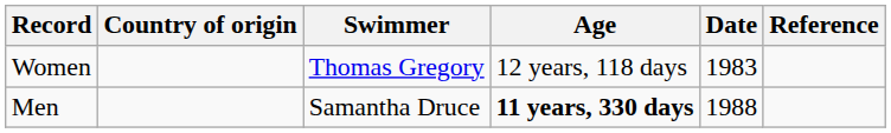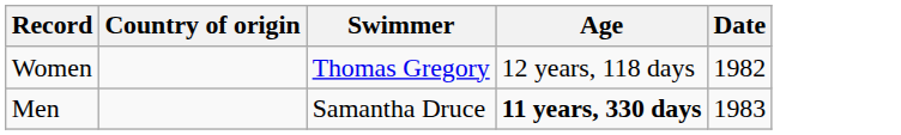 <table class="wikitable">
 <tr>
 <th>Record</th>
 <th>Country of origin</th>
 <th>Swimmer</th>
 <th>Age</th>
 <th>Date</th>
-<th>Reference</th>
 </tr>
 <tr>
 <td>Women</td>
 <td></td>
 <td><a href='#'>Thomas Gregory</a></td>
 <td>12 years, 118 days</td>
-<td>1983</td>
-<td></td>
+<td>1982</td>
 </tr>
 <tr>
 <td>Men</td>
 <td></td>
 <td>Samantha Druce</td>
 <td><strong>11 years, 330 days</strong></td>
-<td>1988</td>
-<td></td>
+<td>1983</td>
 </tr>
 </table>
